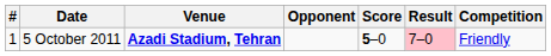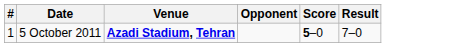 <table class="wikitable">
 <tr>
 <th>#</th>
 <th>Date</th>
 <th>Venue</th>
 <th>Opponent</th>
 <th>Score</th>
 <th>Result</th>
-<th>Competition</th>
 </tr>
 <tr>
 <td>1</td>
 <td>5 October 2011</td>
 <td><strong><a href='#'>Azadi Stadium</a>, <a href='#'>Tehran</a></strong></td>
 <td></td>
 <td><strong>5</strong>–0</td>
-<td style="background: pink;">7–0</td>
-<td><a href='#'>Friendly</a></td>
+<td>7–0</td>
 </tr>
 </table>
